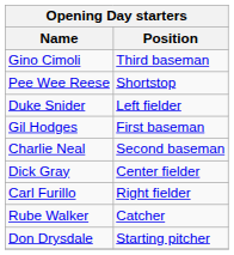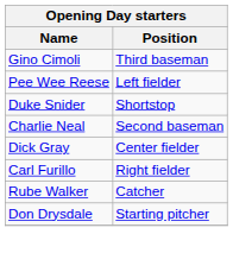 <table class="wikitable" style="text-align:left">
 <tr>
 <th colspan="2">Opening Day starters</th>
 </tr>
 <tr>
 <th>Name</th>
 <th>Position</th>
 </tr>
 <tr>
 <td><a href='#'>Gino Cimoli</a></td>
 <td><a href='#'>Third baseman</a></td>
 </tr>
 <tr>
 <td><a href='#'>Pee Wee Reese</a></td>
-<td><a href='#'>Shortstop</a></td>
+<td><a href='#'>Left fielder</a></td>
 </tr>
 <tr>
 <td><a href='#'>Duke Snider</a></td>
-<td><a href='#'>Left fielder</a></td>
-</tr>
-<tr>
-<td><a href='#'>Gil Hodges</a></td>
-<td><a href='#'>First baseman</a></td>
+<td><a href='#'>Shortstop</a></td>
 </tr>
 <tr>
 <td><a href='#'>Charlie Neal</a></td>
 <td><a href='#'>Second baseman</a></td>
 </tr>
 <tr>
 <td><a href='#'>Dick Gray</a></td>
 <td><a href='#'>Center fielder</a></td>
 </tr>
 <tr>
 <td><a href='#'>Carl Furillo</a></td>
 <td><a href='#'>Right fielder</a></td>
 </tr>
 <tr>
 <td><a href='#'>Rube Walker</a></td>
 <td><a href='#'>Catcher</a></td>
 </tr>
 <tr>
 <td><a href='#'>Don Drysdale</a></td>
 <td><a href='#'>Starting pitcher</a></td>
 </tr>
 <tr>
 </tr>
 </table>
